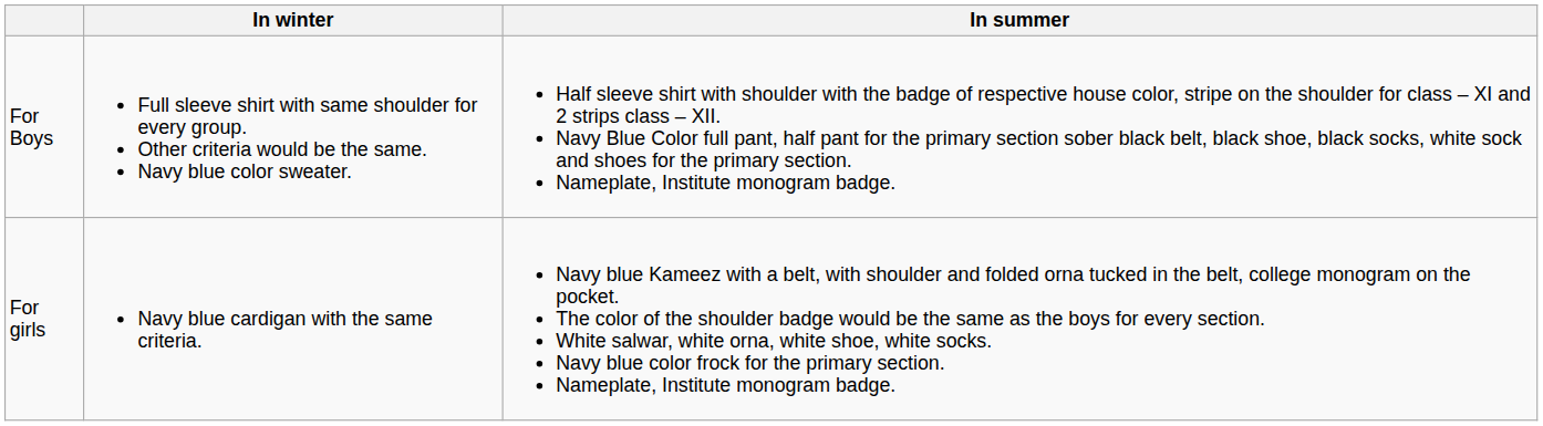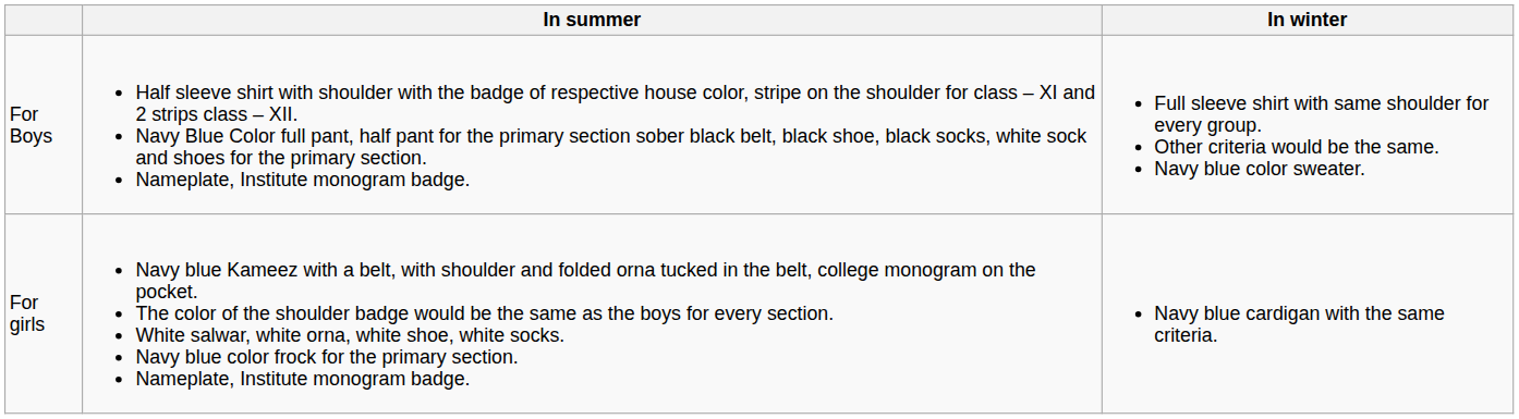 <table class="wikitable">
 <tr>
 <th></th>
+<th><strong>In summer</strong></th>
 <th><strong>In winter</strong></th>
-<th><strong>In summer</strong></th>
 </tr>
 <tr>
 <td>For Boys</td>
+<td><br><ul><li>Half sleeve shirt with shoulder with the badge of respective house color, stripe on the shoulder for class – XI and 2 strips class – XII.</li><li>Navy Blue Color full pant, half pant for the primary section sober black belt, black shoe, black socks, white sock and shoes for the primary section.</li><li>Nameplate, Institute monogram badge.</li></ul></td>
 <td><br><ul><li>Full sleeve shirt with same shoulder for every group.</li><li>Other criteria would be the same.</li><li>Navy blue color sweater.</li></ul></td>
-<td><br><ul><li>Half sleeve shirt with shoulder with the badge of respective house color, stripe on the shoulder for class – XI and 2 strips class – XII.</li><li>Navy Blue Color full pant, half pant for the primary section sober black belt, black shoe, black socks, white sock and shoes for the primary section.</li><li>Nameplate, Institute monogram badge.</li></ul></td>
 </tr>
 <tr>
 <td>For girls</td>
+<td><br><ul><li>Navy blue Kameez with a belt, with shoulder and folded orna tucked in the belt, college monogram on the pocket.</li><li>The color of the shoulder badge would be the same as the boys for every section.</li><li>White salwar, white orna, white shoe, white socks.</li><li>Navy blue color frock for the primary section.</li><li>Nameplate, Institute monogram badge.</li></ul></td>
 <td><br><ul><li>Navy blue cardigan with the same criteria.</li></ul></td>
-<td><br><ul><li>Navy blue Kameez with a belt, with shoulder and folded orna tucked in the belt, college monogram on the pocket.</li><li>The color of the shoulder badge would be the same as the boys for every section.</li><li>White salwar, white orna, white shoe, white socks.</li><li>Navy blue color frock for the primary section.</li><li>Nameplate, Institute monogram badge.</li></ul></td>
 </tr>
 </table>
